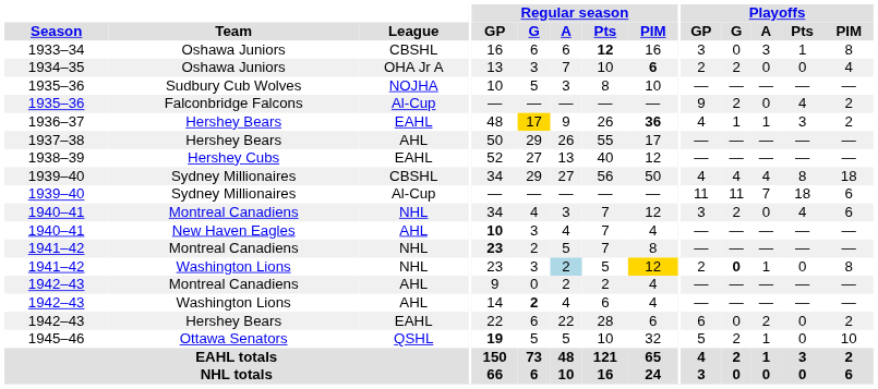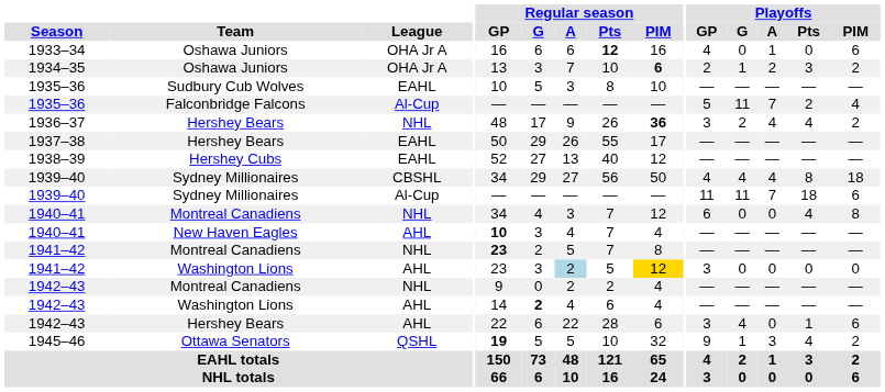 <table border="0" cellpadding="1" cellspacing="0" style="text-align:center; width:60em">
 <tr bgcolor="#e0e0e0">
 <th colspan="3" bgcolor="#ffffff"></th>
 <th rowspan="100" bgcolor="#ffffff"></th>
 <th colspan="5"><a href='#'>Regular season</a></th>
 <th rowspan="100" bgcolor="#ffffff"></th>
 <th colspan="5"><a href='#'>Playoffs</a></th>
 </tr>
 <tr bgcolor="#e0e0e0">
 <th><a href='#'>Season</a></th>
 <th>Team</th>
 <th>League</th>
 <th>GP</th>
 <th><a href='#'>G</a></th>
 <th><a href='#'>A</a></th>
 <th><a href='#'>Pts</a></th>
 <th><a href='#'>PIM</a></th>
 <th>GP</th>
 <th>G</th>
 <th>A</th>
 <th>Pts</th>
 <th>PIM</th>
 </tr>
 <tr>
 <td>1933–34</td>
 <td>Oshawa Juniors</td>
-<td>CBSHL</td>
+<td>OHA Jr A</td>
 <td>16</td>
 <td>6</td>
 <td>6</td>
 <td><strong>12</strong></td>
 <td>16</td>
-<td>3</td>
+<td>4</td>
 <td>0</td>
-<td>3</td>
 <td>1</td>
-<td>8</td>
+<td>0</td>
+<td>6</td>
 </tr>
 <tr bgcolor="#f0f0f0">
 <td>1934–35</td>
 <td>Oshawa Juniors</td>
 <td>OHA Jr A</td>
 <td>13</td>
 <td>3</td>
 <td>7</td>
 <td>10</td>
 <td><strong>6</strong></td>
 <td>2</td>
+<td>1</td>
 <td>2</td>
-<td>0</td>
-<td>0</td>
-<td>4</td>
+<td>3</td>
+<td>2</td>
 </tr>
 <tr>
 <td>1935–36</td>
 <td>Sudbury Cub Wolves</td>
-<td><a href='#'>NOJHA</a></td>
+<td>EAHL</td>
 <td>10</td>
 <td>5</td>
 <td>3</td>
 <td>8</td>
 <td>10</td>
 <td>—</td>
 <td>—</td>
 <td>—</td>
 <td>—</td>
 <td>—</td>
 </tr>
 <tr bgcolor="#f0f0f0">
 <td><a href='#'>1935–36</a></td>
 <td>Falconbridge Falcons</td>
 <td><a href='#'>Al-Cup</a></td>
 <td>—</td>
 <td>—</td>
 <td>—</td>
 <td>—</td>
 <td>—</td>
-<td>9</td>
+<td>5</td>
+<td>11</td>
+<td>7</td>
 <td>2</td>
-<td>0</td>
 <td>4</td>
-<td>2</td>
 </tr>
 <tr>
 <td>1936–37</td>
 <td><a href='#'>Hershey Bears</a></td>
-<td><a href='#'>EAHL</a></td>
+<td><a href='#'>NHL</a></td>
 <td>48</td>
-<td style="background: gold;">17</td>
+<td>17</td>
 <td>9</td>
 <td>26</td>
 <td><strong>36</strong></td>
+<td>3</td>
+<td>2</td>
 <td>4</td>
-<td>1</td>
-<td>1</td>
-<td>3</td>
+<td>4</td>
 <td>2</td>
 </tr>
 <tr bgcolor="#f0f0f0">
 <td>1937–38</td>
 <td>Hershey Bears</td>
-<td>AHL</td>
+<td>EAHL</td>
 <td>50</td>
 <td>29</td>
 <td>26</td>
 <td>55</td>
 <td>17</td>
 <td>—</td>
 <td>—</td>
 <td>—</td>
 <td>—</td>
 <td>—</td>
 </tr>
 <tr>
 <td>1938–39</td>
 <td><a href='#'>Hershey Cubs</a></td>
 <td>EAHL</td>
 <td>52</td>
 <td>27</td>
 <td>13</td>
 <td>40</td>
 <td>12</td>
 <td>—</td>
 <td>—</td>
 <td>—</td>
 <td>—</td>
 <td>—</td>
 </tr>
 <tr bgcolor="#f0f0f0">
 <td>1939–40</td>
 <td>Sydney Millionaires</td>
 <td>CBSHL</td>
 <td>34</td>
 <td>29</td>
 <td>27</td>
 <td>56</td>
 <td>50</td>
 <td>4</td>
 <td>4</td>
 <td>4</td>
 <td>8</td>
 <td>18</td>
 </tr>
 <tr>
 <td><a href='#'>1939–40</a></td>
 <td>Sydney Millionaires</td>
 <td>Al-Cup</td>
 <td>—</td>
 <td>—</td>
 <td>—</td>
 <td>—</td>
 <td>—</td>
 <td>11</td>
 <td>11</td>
 <td>7</td>
 <td>18</td>
 <td>6</td>
 </tr>
 <tr bgcolor="#f0f0f0">
 <td><a href='#'>1940–41</a></td>
 <td><a href='#'>Montreal Canadiens</a></td>
 <td><a href='#'>NHL</a></td>
 <td>34</td>
 <td>4</td>
 <td>3</td>
 <td>7</td>
 <td>12</td>
-<td>3</td>
-<td>2</td>
+<td>6</td>
+<td>0</td>
 <td>0</td>
 <td>4</td>
-<td>6</td>
+<td>8</td>
 </tr>
 <tr>
 <td><a href='#'>1940–41</a></td>
 <td><a href='#'>New Haven Eagles</a></td>
 <td><a href='#'>AHL</a></td>
 <td><strong>10</strong></td>
 <td>3</td>
 <td>4</td>
 <td>7</td>
 <td>4</td>
 <td>—</td>
 <td>—</td>
 <td>—</td>
 <td>—</td>
 <td>—</td>
 </tr>
 <tr bgcolor="#f0f0f0">
 <td><a href='#'>1941–42</a></td>
 <td>Montreal Canadiens</td>
 <td>NHL</td>
 <td><strong>23</strong></td>
 <td>2</td>
 <td>5</td>
 <td>7</td>
 <td>8</td>
 <td>—</td>
 <td>—</td>
 <td>—</td>
 <td>—</td>
 <td>—</td>
 </tr>
 <tr>
 <td><a href='#'>1941–42</a></td>
 <td><a href='#'>Washington Lions</a></td>
-<td>NHL</td>
+<td>AHL</td>
 <td>23</td>
 <td>3</td>
 <td style="background: lightblue;">2</td>
 <td>5</td>
 <td style="background: gold;">12</td>
-<td>2</td>
-<td><strong>0</strong></td>
-<td>1</td>
+<td>3</td>
 <td>0</td>
-<td>8</td>
+<td>0</td>
+<td>0</td>
+<td>0</td>
 </tr>
 <tr bgcolor="#f0f0f0">
 <td><a href='#'>1942–43</a></td>
 <td>Montreal Canadiens</td>
-<td>AHL</td>
+<td>NHL</td>
 <td>9</td>
 <td>0</td>
 <td>2</td>
 <td>2</td>
 <td>4</td>
 <td>—</td>
 <td>—</td>
 <td>—</td>
 <td>—</td>
 <td>—</td>
 </tr>
 <tr>
 <td><a href='#'>1942–43</a></td>
 <td>Washington Lions</td>
 <td>AHL</td>
 <td>14</td>
 <td><strong>2</strong></td>
 <td>4</td>
 <td>6</td>
 <td>4</td>
 <td>—</td>
 <td>—</td>
 <td>—</td>
 <td>—</td>
 <td>—</td>
 </tr>
 <tr bgcolor="#f0f0f0">
 <td>1942–43</td>
 <td>Hershey Bears</td>
-<td>EAHL</td>
+<td>AHL</td>
 <td>22</td>
 <td>6</td>
 <td>22</td>
 <td>28</td>
 <td>6</td>
+<td>3</td>
+<td>4</td>
+<td>0</td>
+<td>1</td>
 <td>6</td>
-<td>0</td>
-<td>2</td>
-<td>0</td>
-<td>2</td>
 </tr>
 <tr>
 <td>1945–46</td>
 <td><a href='#'>Ottawa Senators</a></td>
 <td><a href='#'>QSHL</a></td>
 <td><strong>19</strong></td>
 <td>5</td>
 <td>5</td>
 <td>10</td>
 <td>32</td>
-<td>5</td>
+<td>9</td>
+<td>1</td>
+<td>3</td>
+<td>4</td>
 <td>2</td>
-<td>1</td>
-<td>0</td>
-<td>10</td>
 </tr>
 <tr bgcolor="#e0e0e0">
 <th colspan="3">EAHL totals</th>
 <th>150</th>
 <th>73</th>
 <th>48</th>
 <th>121</th>
 <th>65</th>
 <th>4</th>
 <th>2</th>
 <th>1</th>
 <th>3</th>
 <th>2</th>
 </tr>
 <tr bgcolor="#e0e0e0">
 <th colspan="3">NHL totals</th>
 <th>66</th>
 <th>6</th>
 <th>10</th>
 <th>16</th>
 <th>24</th>
 <th>3</th>
 <th>0</th>
 <th>0</th>
 <th>0</th>
 <th>6</th>
 </tr>
 </table>
